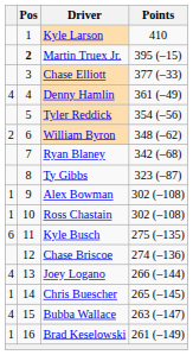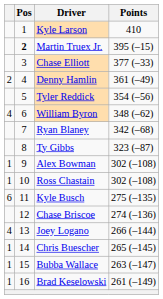 <table class="wikitable" style="font-size: 95%;">
 <tr>
 <th></th>
 <th>Pos</th>
 <th>Driver</th>
 <th>Points</th>
 </tr>
 <tr>
 <td align="left"></td>
 <td style="text-align:center;">1</td>
 <td style="background:#FFDEAD;"><a href='#'>Kyle Larson</a></td>
 <td style="text-align:center;">410</td>
 </tr>
 <tr>
 <td align="left"></td>
 <td style="text-align:center;"><strong>2</strong></td>
 <td><a href='#'>Martin Truex Jr.</a></td>
 <td style="text-align:center;">395 (–15)</td>
 </tr>
 <tr>
 <td align="left"></td>
 <td style="text-align:center;">3</td>
 <td style="background:#FFDEAD;"><a href='#'>Chase Elliott</a></td>
 <td style="text-align:center;">377 (–33)</td>
 </tr>
 <tr>
-<td align="left"> 4</td>
+<td align="left"> 2</td>
 <td style="text-align:center;">4</td>
 <td style="background:#FFDEAD;"><a href='#'>Denny Hamlin</a></td>
 <td style="text-align:center;">361 (–49)</td>
 </tr>
 <tr>
 <td align="left"></td>
 <td style="text-align:center;">5</td>
 <td style="background:#FFDEAD;"><a href='#'>Tyler Reddick</a></td>
 <td style="text-align:center;">354 (–56)</td>
 </tr>
 <tr>
-<td align="left"> 2</td>
+<td align="left"> 4</td>
 <td style="text-align:center;">6</td>
 <td style="background:#FFDEAD;"><a href='#'>William Byron</a></td>
 <td style="text-align:center;">348 (–62)</td>
 </tr>
 <tr>
 <td align="left"></td>
 <td style="text-align:center;">7</td>
 <td><a href='#'>Ryan Blaney</a></td>
 <td style="text-align:center;">342 (–68)</td>
 </tr>
 <tr>
 <td align="left"></td>
 <td style="text-align:center;">8</td>
 <td><a href='#'>Ty Gibbs</a></td>
 <td style="text-align:center;">323 (–87)</td>
 </tr>
 <tr>
 <td align="left"> 1</td>
 <td style="text-align:center;">9</td>
 <td><a href='#'>Alex Bowman</a></td>
 <td style="text-align:center;">302 (–108)</td>
 </tr>
 <tr>
 <td align="left"> 1</td>
 <td style="text-align:center;">10</td>
 <td><a href='#'>Ross Chastain</a></td>
 <td style="text-align:center;">302 (–108)</td>
 </tr>
 <tr>
 <td align="left"> 6</td>
 <td style="text-align:center;">11</td>
 <td><a href='#'>Kyle Busch</a></td>
 <td style="text-align:center;">275 (–135)</td>
 </tr>
 <tr>
 <td align="left"></td>
 <td style="text-align:center;">12</td>
 <td><a href='#'>Chase Briscoe</a></td>
 <td style="text-align:center;">274 (–136)</td>
 </tr>
 <tr>
 <td align="left"> 4</td>
 <td style="text-align:center;">13</td>
 <td><a href='#'>Joey Logano</a></td>
 <td style="text-align:center;">266 (–144)</td>
 </tr>
 <tr>
 <td align="left"> 1</td>
 <td style="text-align:center;">14</td>
 <td><a href='#'>Chris Buescher</a></td>
 <td style="text-align:center;">265 (–145)</td>
 </tr>
 <tr>
-<td align="left"> 4</td>
+<td align="left"> 1</td>
 <td style="text-align:center;">15</td>
 <td><a href='#'>Bubba Wallace</a></td>
 <td style="text-align:center;">263 (–147)</td>
 </tr>
 <tr>
 <td align="left"> 1</td>
 <td style="text-align:center;">16</td>
 <td><a href='#'>Brad Keselowski</a></td>
 <td style="text-align:center;">261 (–149)</td>
 </tr>
 <tr class="sortbottom">
 <th colspan="9"></th>
 </tr>
 </table>
